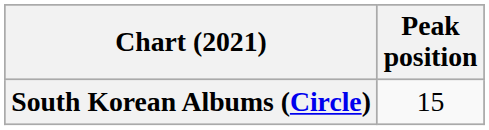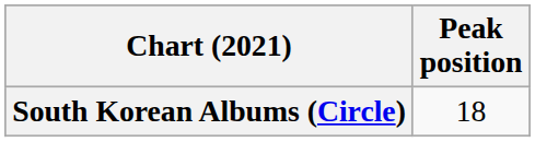 <table class="wikitable plainrowheaders" style="text-align:center">
 <tr>
 <th scope="col">Chart (2021)</th>
 <th scope="col">Peak<br>position</th>
 </tr>
 <tr>
 <th scope="row">South Korean Albums (<a href='#'>Circle</a>)</th>
-<td>15</td>
+<td>18</td>
 </tr>
 </table>
